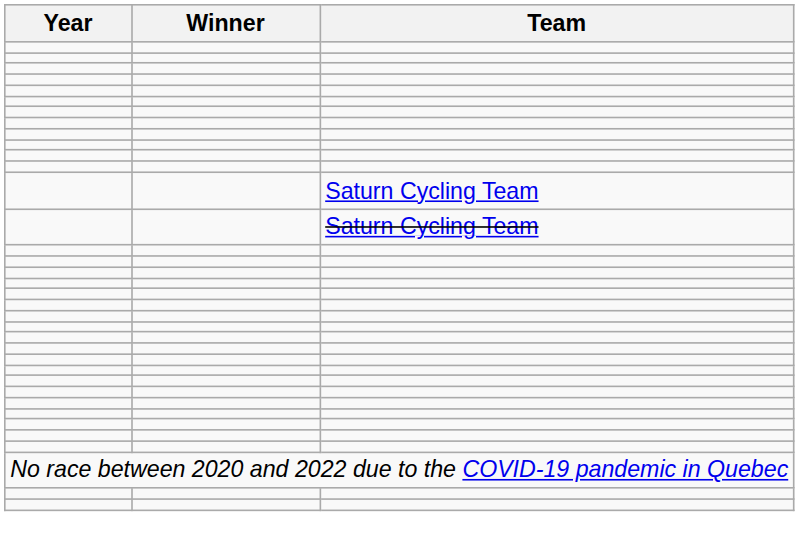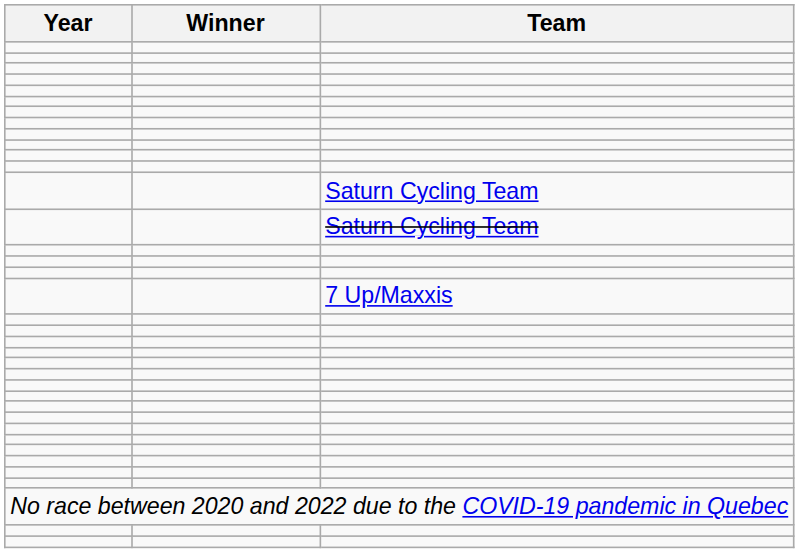 <table class=wikitable style="font-size:90%">
 <tr>
 <th>Year</th>
 <th>Winner</th>
 <th>Team</th>
 </tr>
 <tr>
 <td></td>
 <td></td>
 <td></td>
 </tr>
 <tr>
 <td></td>
 <td></td>
 <td></td>
 </tr>
 <tr>
 <td></td>
 <td></td>
 <td></td>
 </tr>
 <tr>
 <td></td>
 <td></td>
 <td></td>
 </tr>
 <tr>
 <td></td>
 <td></td>
 <td></td>
 </tr>
 <tr>
 <td></td>
 <td></td>
 <td></td>
 </tr>
 <tr>
 <td></td>
 <td></td>
 <td></td>
 </tr>
 <tr>
 <td></td>
 <td></td>
 <td></td>
 </tr>
 <tr>
 <td></td>
 <td></td>
 <td></td>
 </tr>
 <tr>
 <td></td>
 <td></td>
 <td></td>
 </tr>
 <tr>
 <td></td>
 <td></td>
 <td></td>
 </tr>
 <tr>
 <td></td>
 <td></td>
 <td></td>
 </tr>
 <tr>
 <td></td>
 <td></td>
 <td> <a href='#'>Saturn Cycling Team</a></td>
 </tr>
 <tr>
 <td></td>
 <td><s></s></td>
 <td><s> <a href='#'>Saturn Cycling Team</a>  </s> </td>
 </tr>
 <tr>
 <td></td>
 <td></td>
 <td> </td>
 </tr>
 <tr>
 <td></td>
 <td></td>
 <td> </td>
 </tr>
 <tr>
 <td></td>
 <td></td>
 <td> </td>
+</tr>
+<tr>
+<td></td>
+<td></td>
+<td> <a href='#'>7 Up/Maxxis</a></td>
 </tr>
 <tr>
 <td></td>
 <td></td>
 <td> </td>
 </tr>
 <tr>
 <td></td>
 <td></td>
 <td> </td>
 </tr>
 <tr>
 <td></td>
 <td></td>
 <td> </td>
 </tr>
 <tr>
 <td></td>
 <td></td>
 <td> </td>
 </tr>
 <tr>
 <td></td>
 <td></td>
 <td> </td>
 </tr>
 <tr>
 <td></td>
 <td></td>
 <td> </td>
 </tr>
 <tr>
 <td></td>
 <td></td>
 <td> </td>
 </tr>
 <tr>
 <td></td>
 <td></td>
 <td> </td>
 </tr>
 <tr>
 <td></td>
 <td></td>
 <td> </td>
 </tr>
 <tr>
 <td></td>
 <td></td>
 <td> </td>
 </tr>
 <tr>
 <td></td>
 <td></td>
 <td> </td>
 </tr>
 <tr>
 <td></td>
 <td></td>
 <td> </td>
 </tr>
 <tr>
 <td></td>
 <td></td>
 <td> </td>
 </tr>
 <tr>
 <td></td>
 <td></td>
 <td> </td>
 </tr>
 <tr>
 <td></td>
 <td></td>
 <td> </td>
 </tr>
 <tr>
 <td></td>
 <td></td>
 <td> </td>
 </tr>
 <tr>
 <td colspan=3 align=center><em>No race between 2020 and 2022 due to the <a href='#'>COVID-19 pandemic in Quebec</a></em></td>
 </tr>
 <tr>
 <td></td>
 <td></td>
 <td> </td>
 </tr>
 <tr>
 <td></td>
 <td></td>
 <td> </td>
 </tr>
 </table>
